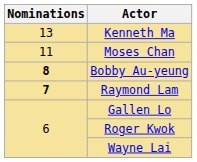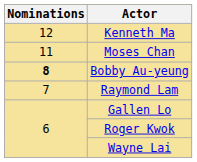 <table class="wikitable" rowspan=2 style="text-align: center; background: #f6e39c">
 <tr>
 <th scope="col" width="55">Nominations</th>
 <th scope="col" align="center">Actor</th>
 </tr>
 <tr>
-<td rowspan=1 style="text-align:center;">13</td>
+<td rowspan=1 style="text-align:center;">12</td>
 <td><a href='#'>Kenneth Ma</a></td>
 </tr>
 <tr>
 <td rowspan=1 style="text-align:center;">11</td>
 <td><a href='#'>Moses Chan</a></td>
 </tr>
 <tr>
 <td rowspan=1 style="text-align:center;"><strong>8</strong></td>
 <td><a href='#'>Bobby Au-yeung</a></td>
 </tr>
 <tr>
-<td rowspan=1 style="text-align:center;"><strong>7</strong></td>
+<td rowspan=1 style="text-align:center;">7</td>
 <td><a href='#'>Raymond Lam</a></td>
 </tr>
 <tr>
 <td rowspan=3 style="text-align:center;">6</td>
 <td><a href='#'>Gallen Lo</a></td>
 </tr>
 <tr>
 <td><a href='#'>Roger Kwok</a></td>
 </tr>
 <tr>
 <td><a href='#'>Wayne Lai</a></td>
 </tr>
 </table>
